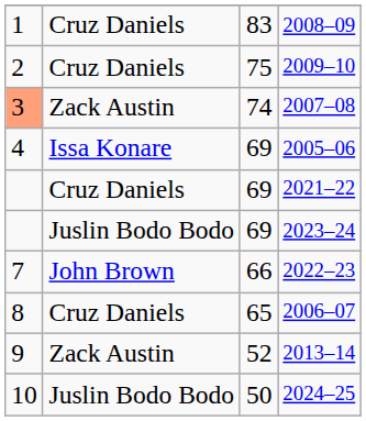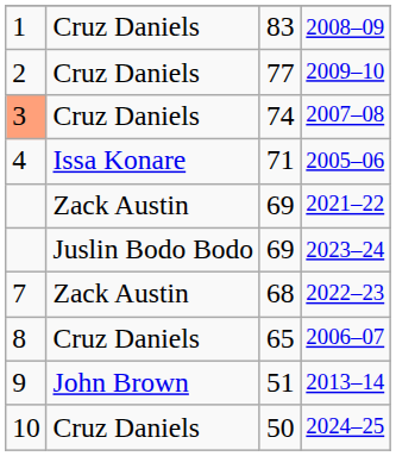 <table class="wikitable">
 <tr>
 </tr>
 <tr>
 <td>1</td>
 <td>Cruz Daniels</td>
 <td>83</td>
 <td style="font-size:80%;"><a href='#'>2008–09</a></td>
 </tr>
 <tr>
 <td>2</td>
 <td>Cruz Daniels</td>
-<td>75</td>
+<td>77</td>
 <td style="font-size:80%;"><a href='#'>2009–10</a></td>
 </tr>
 <tr>
 <td style="background: lightsalmon;">3</td>
-<td>Zack Austin</td>
+<td>Cruz Daniels</td>
 <td>74</td>
 <td style="font-size:80%;"><a href='#'>2007–08</a></td>
 </tr>
 <tr>
 <td>4</td>
 <td><a href='#'>Issa Konare</a></td>
-<td>69</td>
+<td>71</td>
 <td style="font-size:80%;"><a href='#'>2005–06</a></td>
 </tr>
 <tr>
 <td></td>
-<td>Cruz Daniels</td>
+<td>Zack Austin</td>
 <td>69</td>
 <td style="font-size:80%;"><a href='#'>2021–22</a></td>
 </tr>
 <tr>
 <td></td>
 <td>Juslin Bodo Bodo</td>
 <td>69</td>
 <td style="font-size:80%;"><a href='#'>2023–24</a></td>
 </tr>
 <tr>
 <td>7</td>
-<td><a href='#'>John Brown</a></td>
-<td>66</td>
+<td>Zack Austin</td>
+<td>68</td>
 <td style="font-size:80%;"><a href='#'>2022–23</a></td>
 </tr>
 <tr>
 <td>8</td>
 <td>Cruz Daniels</td>
 <td>65</td>
 <td style="font-size:80%;"><a href='#'>2006–07</a></td>
 </tr>
 <tr>
 <td>9</td>
-<td>Zack Austin</td>
-<td>52</td>
+<td><a href='#'>John Brown</a></td>
+<td>51</td>
 <td style="font-size:80%;"><a href='#'>2013–14</a></td>
 </tr>
 <tr>
 <td>10</td>
-<td>Juslin Bodo Bodo</td>
+<td>Cruz Daniels</td>
 <td>50</td>
 <td style="font-size:80%;"><a href='#'>2024–25</a></td>
 </tr>
 </table>
